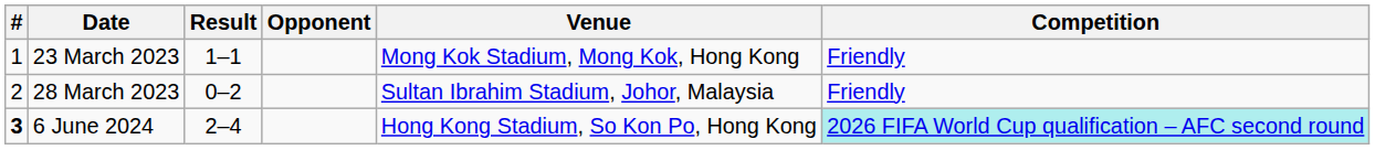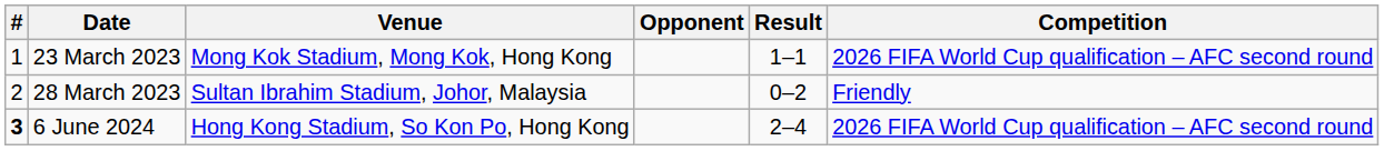 <table class="wikitable" style="font-size:85%; text-align: left;">
 <tr bgcolor="#CCCCCC" align="center">
 <th>#</th>
 <th>Date</th>
+<th>Venue</th>
+<th>Opponent</th>
 <th>Result</th>
-<th>Opponent</th>
-<th>Venue</th>
 <th>Competition</th>
 </tr>
 <tr>
 <td>1</td>
 <td>23 March 2023</td>
+<td><a href='#'>Mong Kok Stadium</a>, <a href='#'>Mong Kok</a>, Hong Kong</td>
+<td></td>
 <td align=center>1–1</td>
-<td></td>
-<td><a href='#'>Mong Kok Stadium</a>, <a href='#'>Mong Kok</a>, Hong Kong</td>
-<td><a href='#'>Friendly</a></td>
+<td><a href='#'>2026 FIFA World Cup qualification – AFC second round</a></td>
 </tr>
 <tr>
 <td>2</td>
 <td>28 March 2023</td>
+<td><a href='#'>Sultan Ibrahim Stadium</a>, <a href='#'>Johor</a>, Malaysia</td>
+<td></td>
 <td align=center>0–2</td>
-<td></td>
-<td><a href='#'>Sultan Ibrahim Stadium</a>, <a href='#'>Johor</a>, Malaysia</td>
 <td><a href='#'>Friendly</a></td>
 </tr>
 <tr>
 <td><strong>3</strong></td>
 <td>6 June 2024</td>
+<td><a href='#'>Hong Kong Stadium</a>, <a href='#'>So Kon Po</a>, Hong Kong</td>
+<td></td>
 <td align=center>2–4</td>
-<td></td>
-<td><a href='#'>Hong Kong Stadium</a>, <a href='#'>So Kon Po</a>, Hong Kong</td>
-<td style="background: paleturquoise;"><a href='#'>2026 FIFA World Cup qualification – AFC second round</a></td>
+<td><a href='#'>2026 FIFA World Cup qualification – AFC second round</a></td>
 </tr>
 </table>
